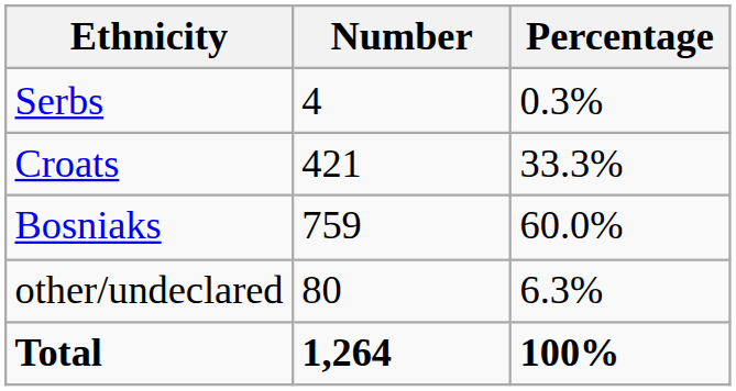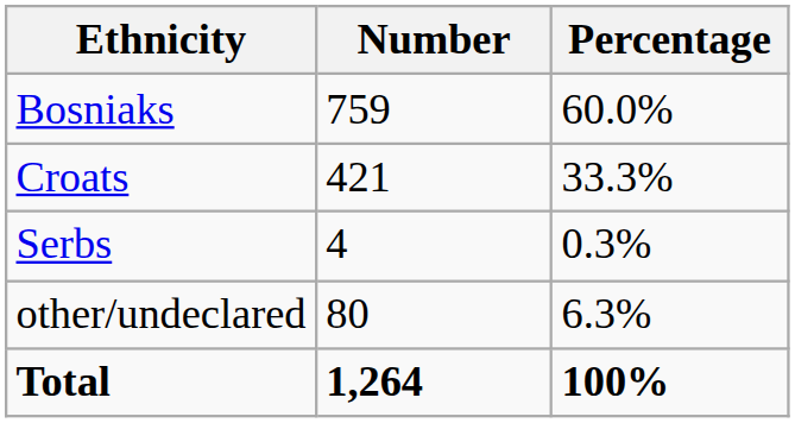 <table class="wikitable">
 <tr>
 <th width="100px">Ethnicity</th>
 <th width="80px">Number</th>
 <th width="80px">Percentage</th>
 </tr>
 <tr>
-<td><a href='#'>Serbs</a></td>
-<td>4</td>
-<td>0.3%</td>
+<td><a href='#'>Bosniaks</a></td>
+<td>759</td>
+<td>60.0%</td>
 </tr>
 <tr>
 <td><a href='#'>Croats</a></td>
 <td>421</td>
 <td>33.3%</td>
 </tr>
 <tr>
-<td><a href='#'>Bosniaks</a></td>
-<td>759</td>
-<td>60.0%</td>
+<td><a href='#'>Serbs</a></td>
+<td>4</td>
+<td>0.3%</td>
 </tr>
 <tr>
 <td>other/undeclared</td>
 <td>80</td>
 <td>6.3%</td>
 </tr>
 <tr>
 <td><strong>Total</strong></td>
 <td><strong>1,264</strong></td>
 <td><strong>100%</strong></td>
 </tr>
 </table>
